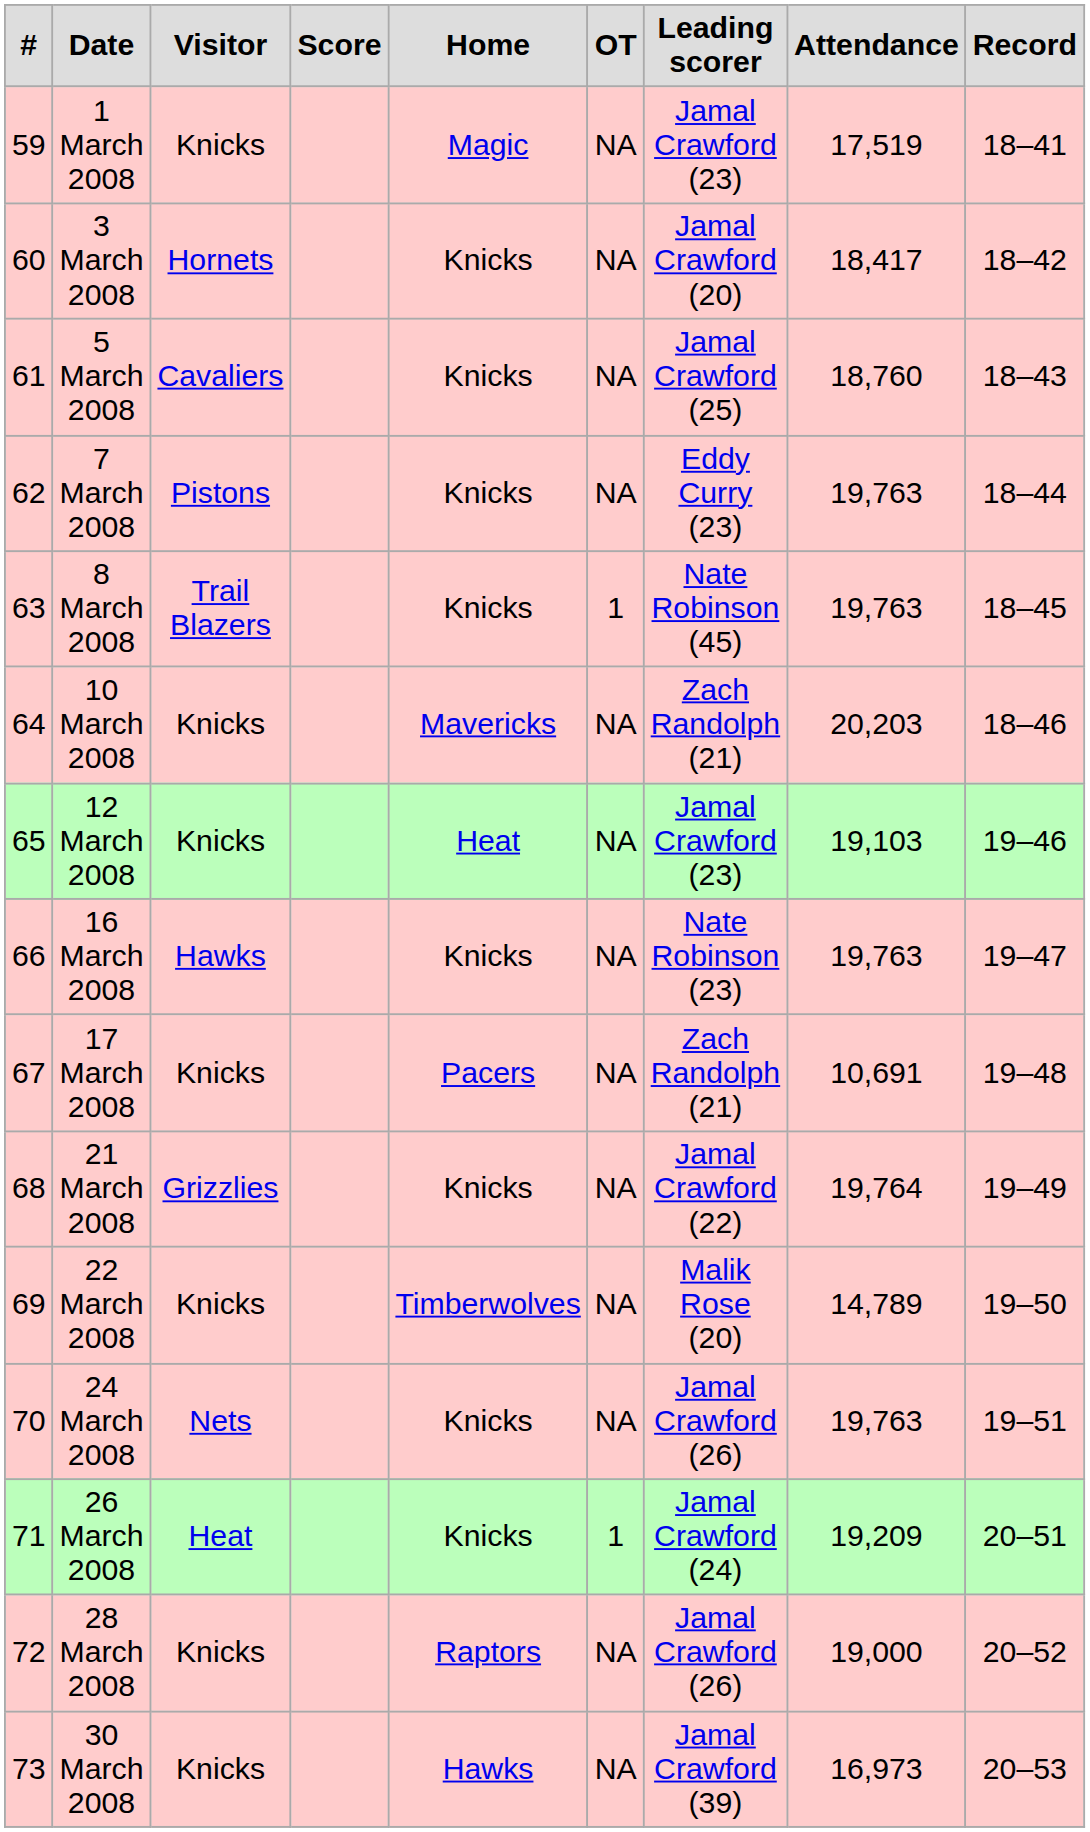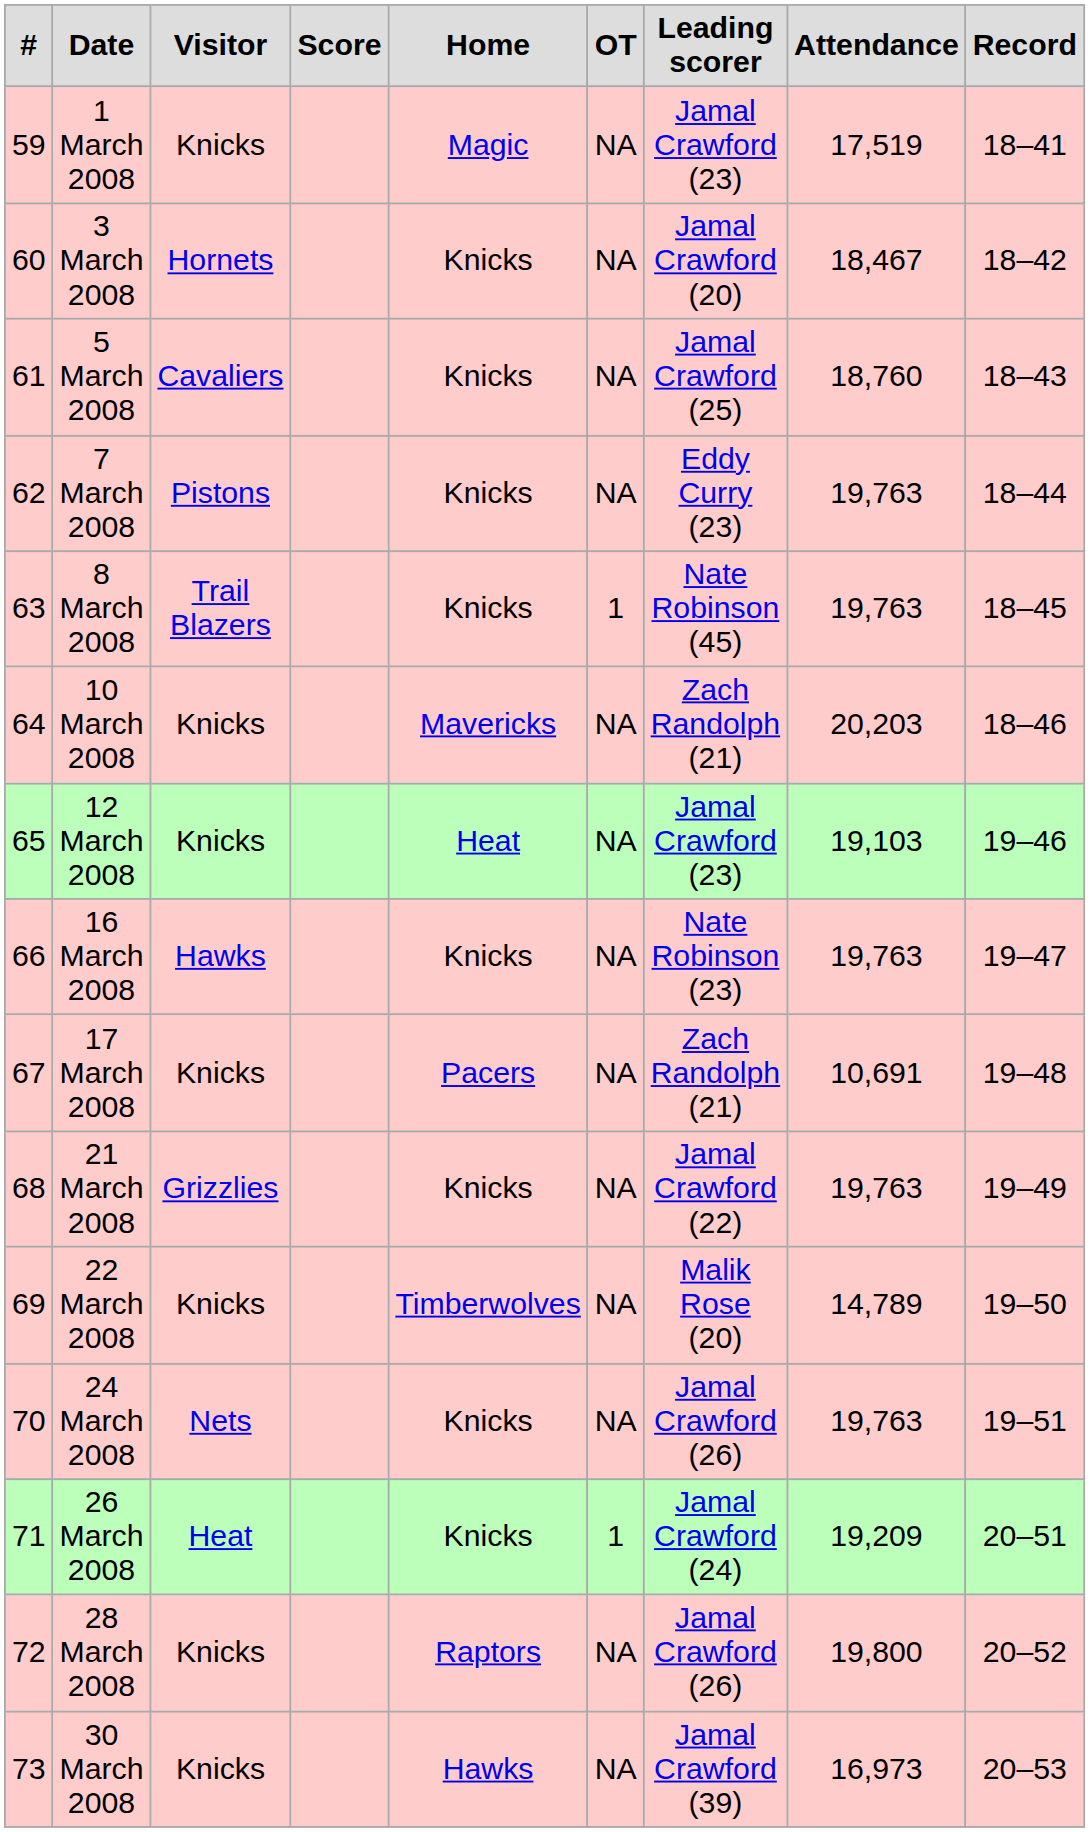 <table class="wikitable" width="80%">
 <tr align="center"  bgcolor="#dddddd">
 <td><strong>#</strong></td>
 <td><strong>Date</strong></td>
 <td><strong>Visitor</strong></td>
 <td><strong>Score</strong></td>
 <td><strong>Home</strong></td>
 <td><strong>OT</strong></td>
 <td><strong>Leading scorer</strong></td>
 <td><strong>Attendance</strong></td>
 <td><strong>Record</strong></td>
 </tr>
 <tr align="center" bgcolor="#ffcccc">
 <td>59</td>
 <td>1 March 2008</td>
 <td>Knicks</td>
 <td></td>
 <td><a href='#'>Magic</a></td>
 <td>NA</td>
 <td><a href='#'>Jamal Crawford</a> (23)</td>
 <td>17,519</td>
 <td>18–41</td>
 </tr>
 <tr align="center" bgcolor="#ffcccc">
 <td>60</td>
 <td>3 March 2008</td>
 <td><a href='#'>Hornets</a></td>
 <td></td>
 <td>Knicks</td>
 <td>NA</td>
 <td><a href='#'>Jamal Crawford</a> (20)</td>
-<td>18,417</td>
+<td>18,467</td>
 <td>18–42</td>
 </tr>
 <tr align="center" bgcolor="#ffcccc">
 <td>61</td>
 <td>5 March 2008</td>
 <td><a href='#'>Cavaliers</a></td>
 <td></td>
 <td>Knicks</td>
 <td>NA</td>
 <td><a href='#'>Jamal Crawford</a> (25)</td>
 <td>18,760</td>
 <td>18–43</td>
 </tr>
 <tr align="center" bgcolor="#ffcccc">
 <td>62</td>
 <td>7 March 2008</td>
 <td><a href='#'>Pistons</a></td>
 <td></td>
 <td>Knicks</td>
 <td>NA</td>
 <td><a href='#'>Eddy Curry</a> (23)</td>
 <td>19,763</td>
 <td>18–44</td>
 </tr>
 <tr align="center" bgcolor="#ffcccc">
 <td>63</td>
 <td>8 March 2008</td>
 <td><a href='#'>Trail Blazers</a></td>
 <td></td>
 <td>Knicks</td>
 <td>1</td>
 <td><a href='#'>Nate Robinson</a> (45)</td>
 <td>19,763</td>
 <td>18–45</td>
 </tr>
 <tr align="center" bgcolor="#ffcccc">
 <td>64</td>
 <td>10 March 2008</td>
 <td>Knicks</td>
 <td></td>
 <td><a href='#'>Mavericks</a></td>
 <td>NA</td>
 <td><a href='#'>Zach Randolph</a> (21)</td>
 <td>20,203</td>
 <td>18–46</td>
 </tr>
 <tr align="center" bgcolor="#bbffbb">
 <td>65</td>
 <td>12 March 2008</td>
 <td>Knicks</td>
 <td></td>
 <td><a href='#'>Heat</a></td>
 <td>NA</td>
 <td><a href='#'>Jamal Crawford</a> (23)</td>
 <td>19,103</td>
 <td>19–46</td>
 </tr>
 <tr align="center" bgcolor="#ffcccc">
 <td>66</td>
 <td>16 March 2008</td>
 <td><a href='#'>Hawks</a></td>
 <td></td>
 <td>Knicks</td>
 <td>NA</td>
 <td><a href='#'>Nate Robinson</a> (23)</td>
 <td>19,763</td>
 <td>19–47</td>
 </tr>
 <tr align="center" bgcolor="#ffcccc">
 <td>67</td>
 <td>17 March 2008</td>
 <td>Knicks</td>
 <td></td>
 <td><a href='#'>Pacers</a></td>
 <td>NA</td>
 <td><a href='#'>Zach Randolph</a> (21)</td>
 <td>10,691</td>
 <td>19–48</td>
 </tr>
 <tr align="center" bgcolor="#ffcccc">
 <td>68</td>
 <td>21 March 2008</td>
 <td><a href='#'>Grizzlies</a></td>
 <td></td>
 <td>Knicks</td>
 <td>NA</td>
 <td><a href='#'>Jamal Crawford</a> (22)</td>
-<td>19,764</td>
+<td>19,763</td>
 <td>19–49</td>
 </tr>
 <tr align="center" bgcolor="#ffcccc">
 <td>69</td>
 <td>22 March 2008</td>
 <td>Knicks</td>
 <td></td>
 <td><a href='#'>Timberwolves</a></td>
 <td>NA</td>
 <td><a href='#'>Malik Rose</a> (20)</td>
 <td>14,789</td>
 <td>19–50</td>
 </tr>
 <tr align="center" bgcolor="#ffcccc">
 <td>70</td>
 <td>24 March 2008</td>
 <td><a href='#'>Nets</a></td>
 <td></td>
 <td>Knicks</td>
 <td>NA</td>
 <td><a href='#'>Jamal Crawford</a> (26)</td>
 <td>19,763</td>
 <td>19–51</td>
 </tr>
 <tr align="center" bgcolor="#bbffbb">
 <td>71</td>
 <td>26 March 2008</td>
 <td><a href='#'>Heat</a></td>
 <td></td>
 <td>Knicks</td>
 <td>1</td>
 <td><a href='#'>Jamal Crawford</a> (24)</td>
 <td>19,209</td>
 <td>20–51</td>
 </tr>
 <tr align="center" bgcolor="#ffcccc">
 <td>72</td>
 <td>28 March 2008</td>
 <td>Knicks</td>
 <td></td>
 <td><a href='#'>Raptors</a></td>
 <td>NA</td>
 <td><a href='#'>Jamal Crawford</a> (26)</td>
-<td>19,000</td>
+<td>19,800</td>
 <td>20–52</td>
 </tr>
 <tr align="center" bgcolor="#ffcccc">
 <td>73</td>
 <td>30 March 2008</td>
 <td>Knicks</td>
 <td></td>
 <td><a href='#'>Hawks</a></td>
 <td>NA</td>
 <td><a href='#'>Jamal Crawford</a> (39)</td>
 <td>16,973</td>
 <td>20–53</td>
 </tr>
 </table>
